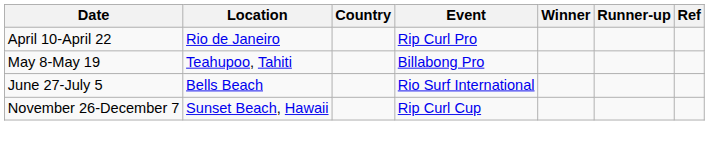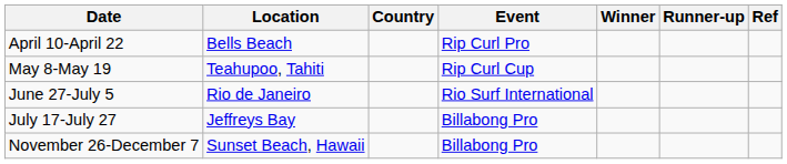 <table class="wikitable">
 <tr>
 <th>Date</th>
 <th>Location</th>
 <th>Country</th>
 <th>Event</th>
 <th>Winner</th>
 <th>Runner-up</th>
 <th>Ref</th>
 </tr>
 <tr>
 <td>April 10-April 22</td>
-<td><a href='#'>Rio de Janeiro</a></td>
+<td><a href='#'>Bells Beach</a></td>
 <td></td>
 <td><a href='#'>Rip Curl Pro</a></td>
 <td></td>
 <td></td>
 <td></td>
 </tr>
 <tr>
 <td>May 8-May 19</td>
 <td><a href='#'>Teahupoo</a>, <a href='#'>Tahiti</a></td>
 <td></td>
-<td><a href='#'>Billabong Pro</a></td>
+<td><a href='#'>Rip Curl Cup</a></td>
 <td></td>
 <td></td>
 <td></td>
 </tr>
 <tr>
 <td>June 27-July 5</td>
-<td><a href='#'>Bells Beach</a></td>
+<td><a href='#'>Rio de Janeiro</a></td>
 <td></td>
 <td><a href='#'>Rio Surf International</a></td>
+<td></td>
+<td></td>
+<td></td>
+</tr>
+<tr>
+<td>July 17-July 27</td>
+<td><a href='#'>Jeffreys Bay</a></td>
+<td></td>
+<td><a href='#'>Billabong Pro</a></td>
 <td></td>
 <td></td>
 <td></td>
 </tr>
 <tr>
 <td>November 26-December 7</td>
 <td><a href='#'>Sunset Beach</a>, <a href='#'>Hawaii</a></td>
 <td></td>
-<td><a href='#'>Rip Curl Cup</a></td>
+<td><a href='#'>Billabong Pro</a></td>
 <td></td>
 <td></td>
 <td></td>
 </tr>
 </table>
